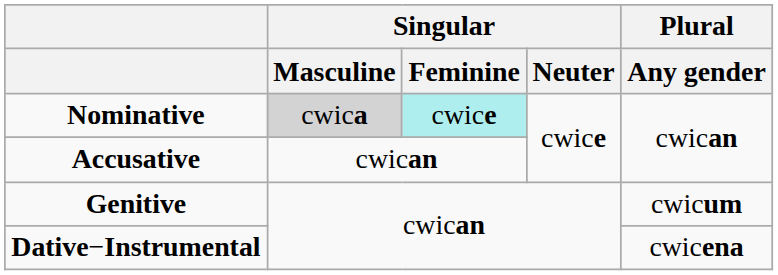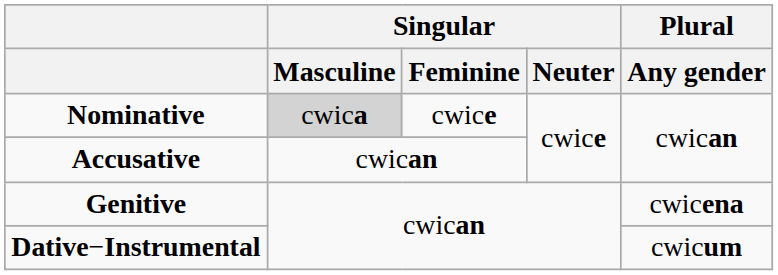 <table class="wikitable" style="text-align:center">
 <tr>
 <th></th>
 <th colspan="3">Singular</th>
 <th>Plural</th>
 </tr>
 <tr>
 <th></th>
 <th>Masculine</th>
 <th>Feminine</th>
 <th>Neuter</th>
 <th>Any gender</th>
 </tr>
 <tr>
 <td><strong>Nominative</strong></td>
 <td style="background: lightgrey;">cwic<strong>a</strong></td>
-<td style="background: paleturquoise;">cwic<strong>e</strong></td>
+<td>cwic<strong>e</strong></td>
 <td rowspan="2">cwic<strong>e</strong></td>
 <td rowspan="2">cwic<strong>an</strong></td>
 </tr>
 <tr>
 <td><strong>Accusative</strong></td>
 <td colspan="2">cwic<strong>an</strong></td>
 </tr>
 <tr>
 <td><strong>Genitive</strong></td>
 <td colspan="3" rowspan="2">cwic<strong>an</strong></td>
-<td>cwic<strong>um</strong></td>
+<td>cwic<strong>ena</strong></td>
 </tr>
 <tr>
 <td><strong>Dative</strong>−<strong>Instrumental</strong></td>
-<td>cwic<strong>ena</strong></td>
+<td>cwic<strong>um</strong></td>
 </tr>
 </table>
